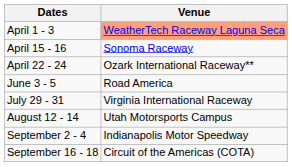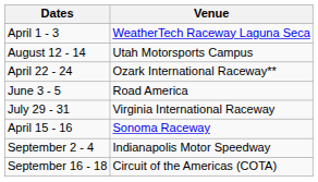 <table class="wikitable">
 <tr>
 <th>Dates</th>
 <th>Venue</th>
 </tr>
 <tr>
 <td>April 1 - 3</td>
-<td style="background: lightsalmon;"><a href='#'>WeatherTech Raceway Laguna Seca</a></td>
+<td><a href='#'>WeatherTech Raceway Laguna Seca</a></td>
 </tr>
 <tr>
-<td>April 15 - 16</td>
-<td><a href='#'>Sonoma Raceway</a></td>
+<td>August 12 - 14</td>
+<td>Utah Motorsports Campus</td>
 </tr>
 <tr>
 <td>April 22 - 24</td>
 <td>Ozark International Raceway**</td>
 </tr>
 <tr>
 <td>June 3 - 5</td>
 <td>Road America</td>
 </tr>
 <tr>
 <td>July 29 - 31</td>
 <td>Virginia International Raceway</td>
 </tr>
 <tr>
-<td>August 12 - 14</td>
-<td>Utah Motorsports Campus</td>
+<td>April 15 - 16</td>
+<td><a href='#'>Sonoma Raceway</a></td>
 </tr>
 <tr>
 <td>September 2 - 4</td>
 <td>Indianapolis Motor Speedway</td>
 </tr>
 <tr>
 <td>September 16 - 18</td>
 <td>Circuit of the Americas (COTA)</td>
 </tr>
 </table>
